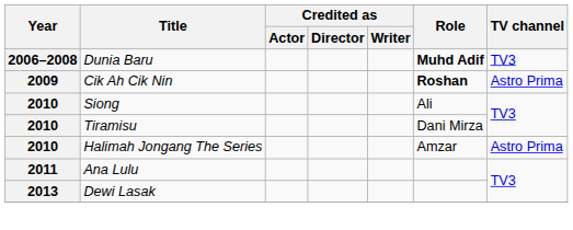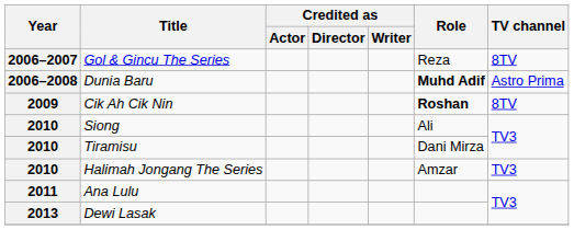 <table class="wikitable">
 <tr>
 <th rowspan="2">Year</th>
 <th rowspan="2">Title</th>
 <th colspan="3">Credited as</th>
 <th rowspan="2">Role</th>
 <th rowspan="2">TV channel</th>
 </tr>
 <tr>
 <th>Actor</th>
 <th>Director</th>
 <th>Writer</th>
 </tr>
 <tr>
+<th>2006–2007</th>
+<td><em><a href='#'>Gol & Gincu The Series</a></em></td>
+<td></td>
+<td></td>
+<td></td>
+<td>Reza</td>
+<td><a href='#'>8TV</a></td>
+</tr>
+<tr>
 <th>2006–2008</th>
 <td><em>Dunia Baru</em></td>
 <td></td>
 <td></td>
 <td></td>
 <td><strong>Muhd Adif</strong></td>
-<td><a href='#'>TV3</a></td>
+<td><a href='#'>Astro Prima</a></td>
 </tr>
 <tr>
 <th>2009</th>
 <td><em>Cik Ah Cik Nin</em></td>
 <td></td>
 <td></td>
 <td></td>
 <td><strong>Roshan</strong></td>
-<td><a href='#'>Astro Prima</a></td>
+<td><a href='#'>8TV</a></td>
 </tr>
 <tr>
 <th>2010</th>
 <td><em>Siong</em></td>
 <td></td>
 <td></td>
 <td></td>
 <td>Ali</td>
 <td rowspan="2"><a href='#'>TV3</a></td>
 </tr>
 <tr>
 <th>2010</th>
 <td><em>Tiramisu</em></td>
 <td></td>
 <td></td>
 <td></td>
 <td>Dani Mirza</td>
 </tr>
 <tr>
 <th>2010</th>
 <td><em>Halimah Jongang The Series</em></td>
 <td></td>
 <td></td>
 <td></td>
 <td>Amzar</td>
-<td><a href='#'>Astro Prima</a></td>
+<td><a href='#'>TV3</a></td>
 </tr>
 <tr>
 <th>2011</th>
 <td><em>Ana Lulu</em></td>
 <td></td>
 <td></td>
 <td></td>
 <td></td>
 <td rowspan="2"><a href='#'>TV3</a></td>
 </tr>
 <tr>
 <th>2013</th>
 <td><em>Dewi Lasak</em></td>
 <td></td>
 <td></td>
 <td></td>
 <td></td>
 </tr>
 <tr>
 </tr>
 </table>
